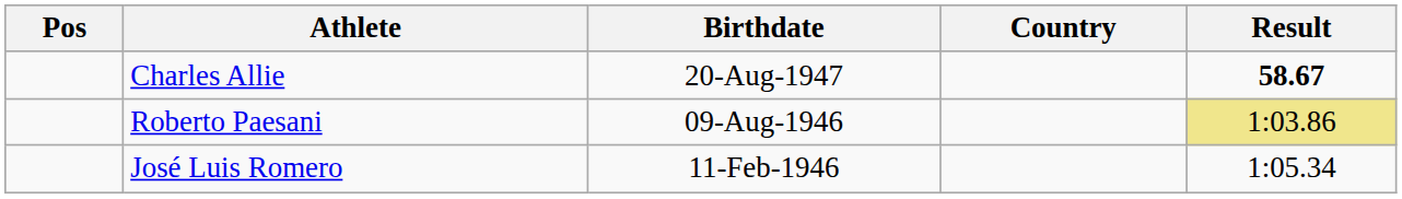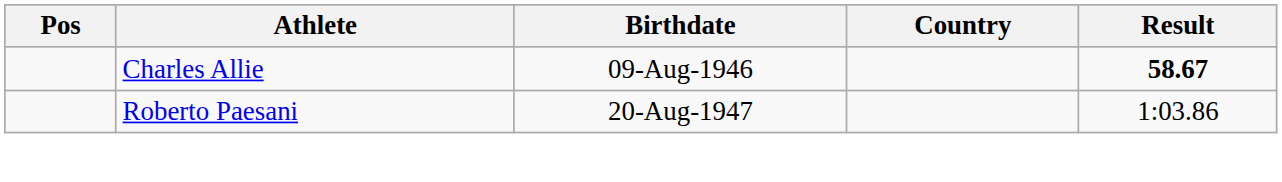 <table class="wikitable"  style="text-align:center; width:60%;">
 <tr>
 <th>Pos</th>
 <th>Athlete</th>
 <th>Birthdate</th>
 <th>Country</th>
 <th>Result</th>
 </tr>
 <tr>
 <td align=center></td>
 <td align=left><a href='#'>Charles Allie</a></td>
-<td>20-Aug-1947</td>
+<td>09-Aug-1946</td>
 <td align=left></td>
 <td><strong>58.67</strong></td>
 </tr>
 <tr>
 <td align=center></td>
 <td align=left><a href='#'>Roberto Paesani</a></td>
-<td>09-Aug-1946</td>
+<td>20-Aug-1947</td>
 <td align=left></td>
-<td style="background: khaki;">1:03.86</td>
-</tr>
-<tr>
-<td align=center></td>
-<td align=left><a href='#'>José Luis Romero</a></td>
-<td>11-Feb-1946</td>
-<td align=left></td>
-<td>1:05.34</td>
+<td>1:03.86</td>
 </tr>
 </table>
